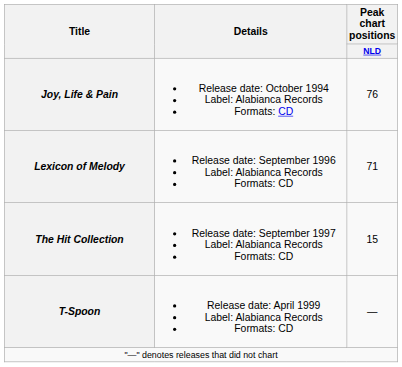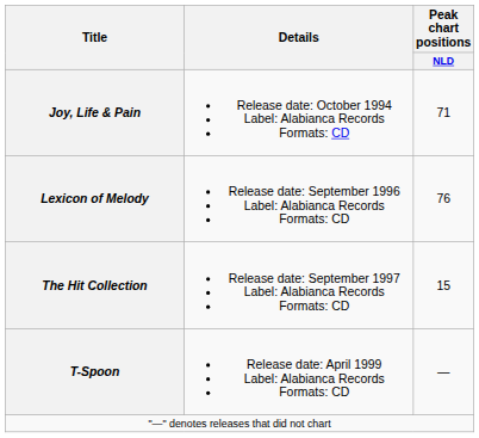 <table class="wikitable plainrowheaders" style="text-align:center;">
 <tr>
 <th rowspan="2" style="width:14em;">Title</th>
 <th rowspan="2" style="width:18em;">Details</th>
 <th>Peak chart positions</th>
 </tr>
 <tr style="font-size:smaller;">
 <th style="width:45px;"><a href='#'>NLD</a><br></th>
 </tr>
 <tr>
 <th scope="row"><em>Joy, Life & Pain</em></th>
 <td><br><ul><li>Release date: October 1994</li><li>Label: Alabianca Records</li><li>Formats: <a href='#'>CD</a></li></ul></td>
-<td>76</td>
+<td>71</td>
 </tr>
 <tr>
 <th scope="row"><em>Lexicon of Melody</em></th>
 <td><br><ul><li>Release date: September 1996</li><li>Label: Alabianca Records</li><li>Formats: CD</li></ul></td>
-<td>71</td>
+<td>76</td>
 </tr>
 <tr>
 <th scope="row"><em>The Hit Collection</em></th>
 <td><br><ul><li>Release date: September 1997</li><li>Label: Alabianca Records</li><li>Formats: CD</li></ul></td>
 <td>15</td>
 </tr>
 <tr>
 <th scope="row"><em>T-Spoon</em></th>
 <td><br><ul><li>Release date: April 1999</li><li>Label: Alabianca Records</li><li>Formats: CD</li></ul></td>
 <td>—</td>
 </tr>
 <tr>
 <td colspan="15" style="font-size:85%">"—" denotes releases that did not chart</td>
 </tr>
 </table>
